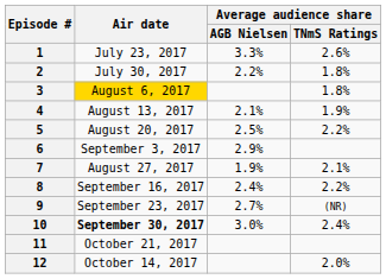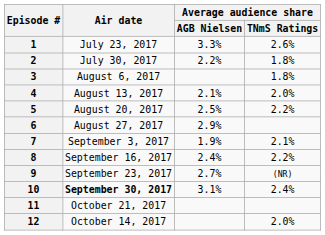 <table class="wikitable" style="text-align:center;">
 <tr>
 <th rowspan="2">Episode #</th>
 <th rowspan="2">Air date</th>
 <th colspan="2">Average audience share</th>
 </tr>
 <tr>
 <th>AGB Nielsen</th>
 <th>TNmS Ratings</th>
 </tr>
 <tr>
 <th>1</th>
 <td>July 23, 2017</td>
 <td>3.3%</td>
 <td>2.6%</td>
 </tr>
 <tr>
 <th>2</th>
 <td>July 30, 2017</td>
 <td>2.2%</td>
 <td>1.8%</td>
 </tr>
 <tr>
 <th>3</th>
-<td style="background: gold;">August 6, 2017</td>
+<td>August 6, 2017</td>
 <td></td>
 <td>1.8%</td>
 </tr>
 <tr>
 <th>4</th>
 <td>August 13, 2017</td>
 <td>2.1%</td>
-<td>1.9%</td>
+<td>2.0%</td>
 </tr>
 <tr>
 <th>5</th>
 <td>August 20, 2017</td>
 <td>2.5%</td>
 <td>2.2%</td>
 </tr>
 <tr>
 <th>6</th>
-<td>September 3, 2017</td>
+<td>August 27, 2017</td>
 <td>2.9%</td>
 <td></td>
 </tr>
 <tr>
 <th>7</th>
-<td>August 27, 2017</td>
+<td>September 3, 2017</td>
 <td>1.9%</td>
 <td>2.1%</td>
 </tr>
 <tr>
 <th>8</th>
 <td>September 16, 2017</td>
 <td>2.4%</td>
 <td>2.2%</td>
 </tr>
 <tr>
 <th>9</th>
 <td>September 23, 2017</td>
 <td>2.7%</td>
 <td><small>(NR)</small></td>
 </tr>
 <tr>
 <th>10</th>
 <td><strong>September 30, 2017</strong></td>
-<td>3.0%</td>
+<td>3.1%</td>
 <td>2.4%</td>
 </tr>
 <tr>
 <th>11</th>
 <td>October 21, 2017</td>
 <td></td>
 <td></td>
 </tr>
 <tr>
 <th>12</th>
 <td>October 14, 2017</td>
 <td></td>
 <td>2.0%</td>
 </tr>
 </table>
